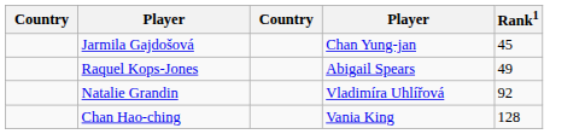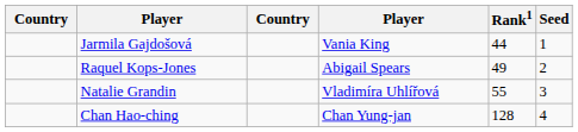 <table class="sortable wikitable">
 <tr>
 <th width="70">Country</th>
 <th width="175">Player</th>
 <th width="70">Country</th>
 <th width="175">Player</th>
 <th>Rank<sup>1</sup></th>
+<th>Seed</th>
 </tr>
 <tr>
 <td></td>
 <td><a href='#'>Jarmila Gajdošová</a></td>
 <td></td>
-<td><a href='#'>Chan Yung-jan</a></td>
-<td>45</td>
+<td><a href='#'>Vania King</a></td>
+<td>44</td>
+<td>1</td>
 </tr>
 <tr>
 <td></td>
 <td><a href='#'>Raquel Kops-Jones</a></td>
 <td></td>
 <td><a href='#'>Abigail Spears</a></td>
 <td>49</td>
+<td>2</td>
 </tr>
 <tr>
 <td></td>
 <td><a href='#'>Natalie Grandin</a></td>
 <td></td>
 <td><a href='#'>Vladimíra Uhlířová</a></td>
-<td>92</td>
+<td>55</td>
+<td>3</td>
 </tr>
 <tr>
 <td></td>
 <td><a href='#'>Chan Hao-ching</a></td>
 <td></td>
-<td><a href='#'>Vania King</a></td>
+<td><a href='#'>Chan Yung-jan</a></td>
 <td>128</td>
+<td>4</td>
 </tr>
 </table>
